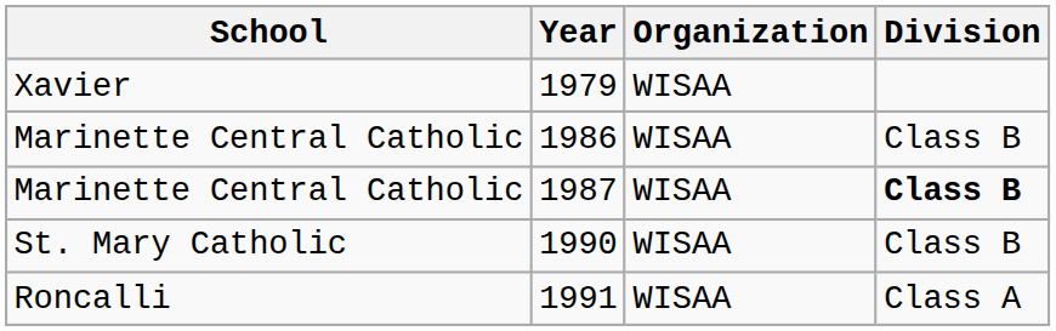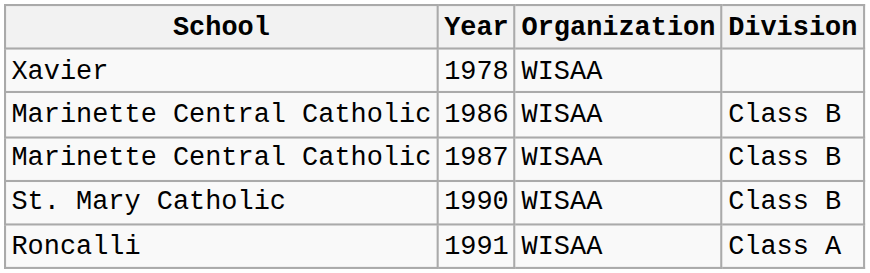 <table class="wikitable">
 <tr>
 <th>School</th>
 <th>Year</th>
 <th>Organization</th>
 <th>Division</th>
 </tr>
 <tr>
 <td>Xavier</td>
-<td>1979</td>
+<td>1978</td>
 <td>WISAA</td>
 <td></td>
 </tr>
 <tr>
 <td>Marinette Central Catholic</td>
 <td>1986</td>
 <td>WISAA</td>
 <td>Class B</td>
 </tr>
 <tr>
 <td>Marinette Central Catholic</td>
 <td>1987</td>
 <td>WISAA</td>
-<td><strong>Class B</strong></td>
+<td>Class B</td>
 </tr>
 <tr>
 <td>St. Mary Catholic</td>
 <td>1990</td>
 <td>WISAA</td>
 <td>Class B</td>
 </tr>
 <tr>
 <td>Roncalli</td>
 <td>1991</td>
 <td>WISAA</td>
 <td>Class A</td>
 </tr>
 </table>
